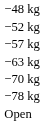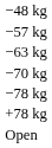 <table>
 <tr>
 <td>−48 kg</td>
-<td></td>
-<td></td>
-<td><br></td>
-</tr>
-<tr>
-<td>−52 kg</td>
 <td></td>
 <td></td>
 <td><br></td>
 </tr>
 <tr>
 <td>−57 kg</td>
 <td></td>
 <td></td>
 <td><br></td>
 </tr>
 <tr>
 <td>−63 kg</td>
 <td></td>
 <td></td>
 <td><br></td>
 </tr>
 <tr>
 <td>−70 kg</td>
 <td></td>
 <td></td>
 <td><br></td>
 </tr>
 <tr>
 <td>−78 kg</td>
 <td></td>
 <td></td>
 <td><br></td>
 </tr>
 <tr>
+<td>+78 kg</td>
+<td></td>
+<td></td>
+<td><br></td>
+</tr>
+<tr>
 <td>Open</td>
 <td></td>
 <td></td>
 <td><br></td>
 </tr>
 </table>
